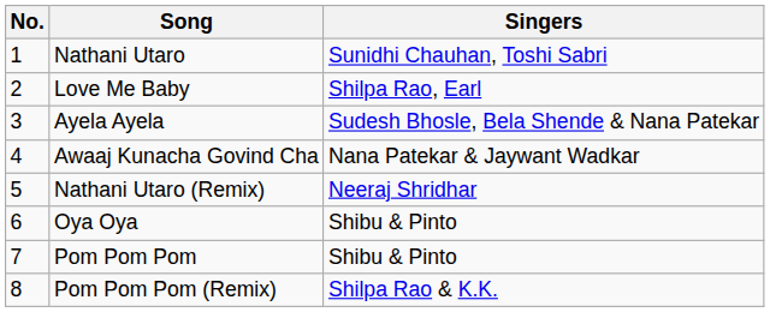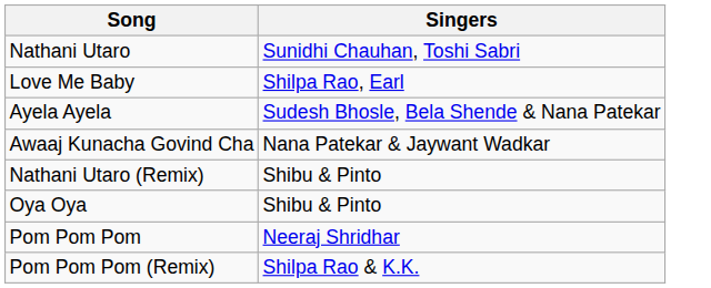 <table class="wikitable">
 <tr>
-<th>No.</th>
 <th>Song</th>
 <th>Singers</th>
 </tr>
 <tr>
-<td>1</td>
 <td>Nathani Utaro</td>
 <td><a href='#'>Sunidhi Chauhan</a>, <a href='#'>Toshi Sabri</a></td>
 </tr>
 <tr>
-<td>2</td>
 <td>Love Me Baby</td>
 <td><a href='#'>Shilpa Rao</a>, <a href='#'>Earl</a></td>
 </tr>
 <tr>
-<td>3</td>
 <td>Ayela Ayela</td>
 <td><a href='#'>Sudesh Bhosle</a>, <a href='#'>Bela Shende</a> & Nana Patekar</td>
 </tr>
 <tr>
-<td>4</td>
 <td>Awaaj Kunacha Govind Cha</td>
 <td>Nana Patekar & Jaywant Wadkar</td>
 </tr>
 <tr>
-<td>5</td>
 <td>Nathani Utaro (Remix)</td>
-<td><a href='#'>Neeraj Shridhar</a></td>
+<td>Shibu & Pinto</td>
 </tr>
 <tr>
-<td>6</td>
 <td>Oya Oya</td>
 <td>Shibu & Pinto</td>
 </tr>
 <tr>
-<td>7</td>
 <td>Pom Pom Pom</td>
-<td>Shibu & Pinto</td>
+<td><a href='#'>Neeraj Shridhar</a></td>
 </tr>
 <tr>
-<td>8</td>
 <td>Pom Pom Pom (Remix)</td>
 <td><a href='#'>Shilpa Rao</a> & <a href='#'>K.K.</a></td>
 </tr>
 </table>
